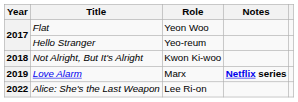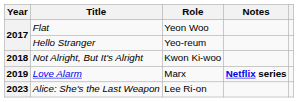 <table class="wikitable plainrowheaders sortable">
 <tr>
 <th scope="col">Year</th>
 <th scope="col">Title</th>
 <th scope="col">Role</th>
 <th scope="col" class="unsortable">Notes</th>
 <th scope="col" class="unsortable"></th>
 </tr>
 <tr>
 <th scope="row" rowspan="2">2017</th>
 <td><em>Flat</em></td>
 <td>Yeon Woo</td>
 <td></td>
 <td></td>
 </tr>
 <tr>
 <td><em>Hello Stranger</em></td>
 <td>Yeo-reum</td>
 <td></td>
 <td></td>
 </tr>
 <tr>
 <th scope="row">2018</th>
 <td><em>Not Alright, But It's Alright</em></td>
 <td>Kwon Ki-woo</td>
 <td></td>
 <td></td>
 </tr>
 <tr>
 <th scope="row">2019</th>
 <td><em><a href='#'>Love Alarm</a></em></td>
 <td>Marx</td>
 <td><strong><a href='#'>Netflix</a> series</strong></td>
 <td></td>
 </tr>
 <tr>
-<th scope="row">2022</th>
+<th scope="row">2023</th>
 <td><em>Alice: She's the Last Weapon</em></td>
 <td>Lee Ri-on</td>
 <td></td>
 <td></td>
 </tr>
 </table>
